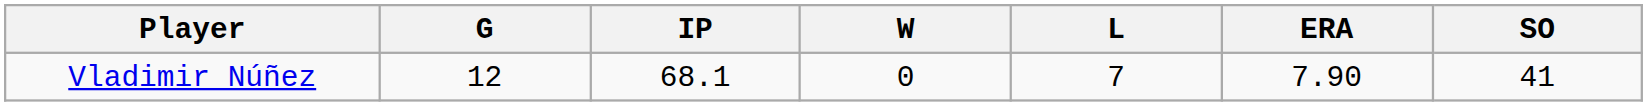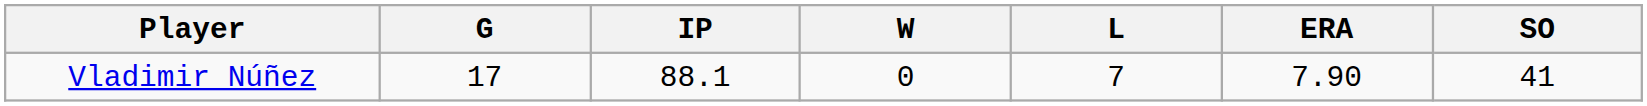 <table class="wikitable sortable">
 <tr>
 <th bgcolor="#DDDDFF" width="16%">Player</th>
 <th bgcolor="#DDDDFF" width="9%">G</th>
 <th bgcolor="#DDDDFF" width="9%">IP</th>
 <th bgcolor="#DDDDFF" width="9%">W</th>
 <th bgcolor="#DDDDFF" width="9%">L</th>
 <th bgcolor="#DDDDFF" width="9%">ERA</th>
 <th bgcolor="#DDDDFF" width="9%">SO</th>
 </tr>
 <tr align="center">
 <td><a href='#'>Vladimir Núñez</a></td>
-<td>12</td>
-<td>68.1</td>
+<td>17</td>
+<td>88.1</td>
 <td>0</td>
 <td>7</td>
 <td>7.90</td>
 <td>41</td>
 </tr>
 </table>
